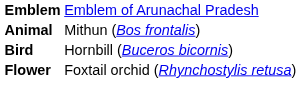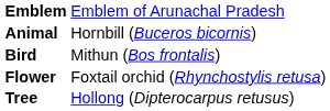 <table class="toccolours"  style="margin:0.2em;">
 <tr>
 </tr>
 <tr>
 <td><strong>Emblem</strong></td>
 <td><a href='#'>Emblem of Arunachal Pradesh</a></td>
 <td></td>
 </tr>
 <tr>
 <td><strong>Animal</strong></td>
-<td>Mithun (<em><a href='#'>Bos frontalis</a></em>)</td>
+<td>Hornbill (<em><a href='#'>Buceros bicornis</a></em>)</td>
 <td></td>
 </tr>
 <tr>
 <td><strong>Bird</strong></td>
-<td>Hornbill (<em><a href='#'>Buceros bicornis</a></em>)</td>
+<td>Mithun (<em><a href='#'>Bos frontalis</a></em>)</td>
 <td></td>
 </tr>
 <tr>
 <td><strong>Flower</strong></td>
 <td>Foxtail orchid (<em><a href='#'>Rhynchostylis retusa</a></em>)</td>
 <td></td>
 </tr>
 <tr>
+<td><strong>Tree</strong></td>
+<td><a href='#'>Hollong</a> (<em>Dipterocarpus retusus</em>)</td>
+<td></td>
+</tr>
+<tr>
 </tr>
 </table>
